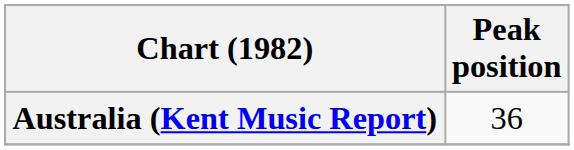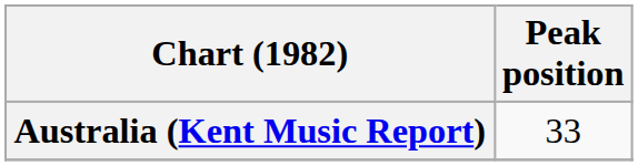 <table class="wikitable sortable plainrowheaders" style="text-align:center">
 <tr>
 <th scope="col">Chart (1982)</th>
 <th scope="col">Peak<br>position</th>
 </tr>
 <tr>
 <th scope="row">Australia (<a href='#'>Kent Music Report</a>)</th>
-<td>36</td>
+<td>33</td>
 </tr>
 <tr>
 </tr>
 <tr>
 </tr>
 <tr>
 </tr>
 <tr>
 </tr>
 <tr>
 </tr>
 <tr>
 </tr>
 <tr>
 </tr>
 </table>
